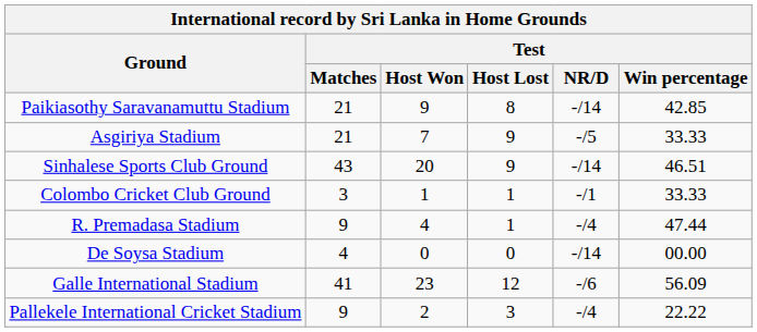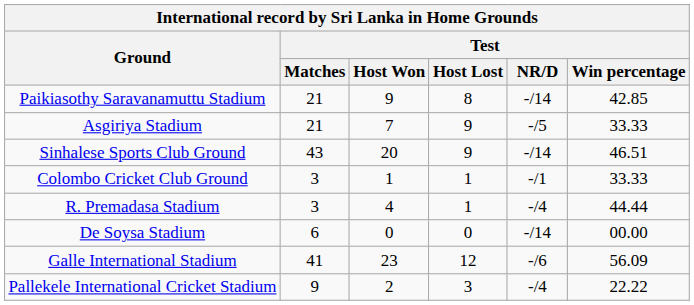 <table class="wikitable sortable" style="text-align:center; white-space:nowrap">
 <tr>
 <th colspan=10>International record by Sri Lanka in Home Grounds</th>
 </tr>
 <tr>
 <th rowspan=2>Ground</th>
 <th colspan=5 class="unsortable">Test</th>
 </tr>
 <tr>
 <th width=50 class="unsortable">Matches</th>
 <th width=50 class="unsortable">Host Won</th>
 <th width=50 class="unsortable">Host Lost</th>
 <th width=50 class="unsortable">NR/D</th>
 <th width=50 class="unsortable">Win percentage</th>
 </tr>
 <tr>
 <td><a href='#'>Paikiasothy Saravanamuttu Stadium</a></td>
 <td>21</td>
 <td>9</td>
 <td>8</td>
 <td>-/14</td>
 <td>42.85</td>
 </tr>
 <tr>
 <td><a href='#'>Asgiriya Stadium</a></td>
 <td>21</td>
 <td>7</td>
 <td>9</td>
 <td>-/5</td>
 <td>33.33</td>
 </tr>
 <tr>
 <td><a href='#'>Sinhalese Sports Club Ground</a></td>
 <td>43</td>
 <td>20</td>
 <td>9</td>
 <td>-/14</td>
 <td>46.51</td>
 </tr>
 <tr>
 <td><a href='#'>Colombo Cricket Club Ground</a></td>
 <td>3</td>
 <td>1</td>
 <td>1</td>
 <td>-/1</td>
 <td>33.33</td>
 </tr>
 <tr>
 <td><a href='#'>R. Premadasa Stadium</a></td>
-<td>9</td>
+<td>3</td>
 <td>4</td>
 <td>1</td>
 <td>-/4</td>
-<td>47.44</td>
+<td>44.44</td>
 </tr>
 <tr>
 <td><a href='#'>De Soysa Stadium</a></td>
-<td>4</td>
+<td>6</td>
 <td>0</td>
 <td>0</td>
 <td>-/14</td>
 <td>00.00</td>
 </tr>
 <tr>
 <td><a href='#'>Galle International Stadium</a></td>
 <td>41</td>
 <td>23</td>
 <td>12</td>
 <td>-/6</td>
 <td>56.09</td>
 </tr>
 <tr>
 <td><a href='#'>Pallekele International Cricket Stadium</a></td>
 <td>9</td>
 <td>2</td>
 <td>3</td>
 <td>-/4</td>
 <td>22.22</td>
 </tr>
 </table>
